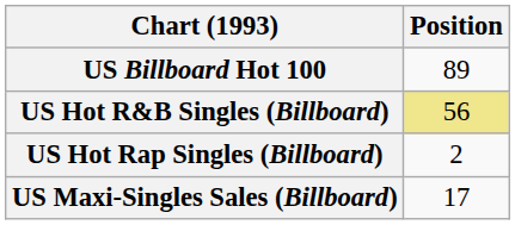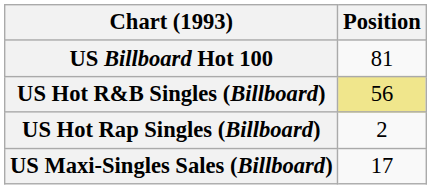 <table class="wikitable sortable plainrowheaders" style="text-align:center">
 <tr>
 <th>Chart (1993)</th>
 <th>Position</th>
 </tr>
 <tr>
 <th scope="row">US <em>Billboard</em> Hot 100</th>
-<td>89</td>
+<td>81</td>
 </tr>
 <tr>
 <th scope="row">US Hot R&B Singles (<em>Billboard</em>)</th>
 <td style="background: khaki;">56</td>
 </tr>
 <tr>
 <th scope="row">US Hot Rap Singles (<em>Billboard</em>)</th>
 <td>2</td>
 </tr>
 <tr>
 <th scope="row">US Maxi-Singles Sales (<em>Billboard</em>)</th>
 <td>17</td>
 </tr>
 </table>
